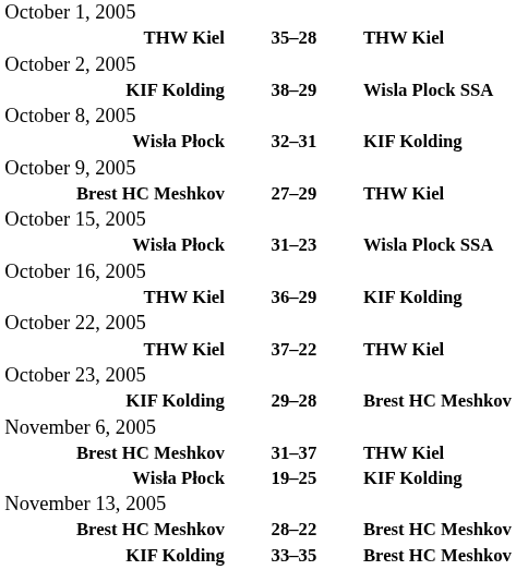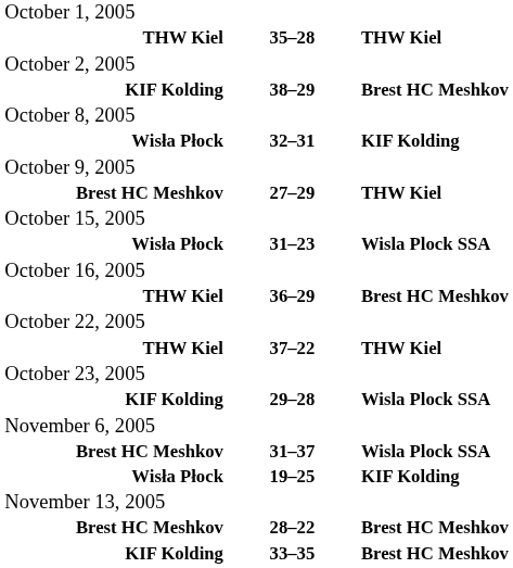 <table width=100% cellspacing=1>
 <tr>
 <th width=20%></th>
 <th width=12%></th>
 <th width=20%></th>
 <th></th>
 </tr>
 <tr>
 <td>October 1, 2005</td>
 </tr>
 <tr style=font-size:90%>
 <td align=right><strong>THW Kiel</strong></td>
 <td align=center><strong>35–28</strong></td>
 <td><strong>THW Kiel</strong></td>
 </tr>
 <tr>
 <td>October 2, 2005</td>
 </tr>
 <tr style=font-size:90%>
 <td align=right><strong>KIF Kolding</strong></td>
 <td align=center><strong>38–29</strong></td>
-<td><strong>Wisla Plock SSA</strong></td>
+<td><strong>Brest HC Meshkov</strong></td>
 </tr>
 <tr>
 <td>October 8, 2005</td>
 </tr>
 <tr style=font-size:90%>
 <td align=right><strong>Wisła Płock</strong></td>
 <td align=center><strong>32–31</strong></td>
 <td><strong>KIF Kolding</strong></td>
 </tr>
 <tr>
 <td>October 9, 2005</td>
 </tr>
 <tr style=font-size:90%>
 <td align=right><strong>Brest HC Meshkov</strong></td>
 <td align=center><strong>27–29</strong></td>
 <td><strong>THW Kiel</strong></td>
 </tr>
 <tr>
 <td>October 15, 2005</td>
 </tr>
 <tr style=font-size:90%>
 <td align=right><strong>Wisła Płock</strong></td>
 <td align=center><strong>31–23</strong></td>
 <td><strong>Wisla Plock SSA</strong></td>
 </tr>
 <tr>
 <td>October 16, 2005</td>
 </tr>
 <tr style=font-size:90%>
 <td align=right><strong>THW Kiel</strong></td>
 <td align=center><strong>36–29</strong></td>
-<td><strong>KIF Kolding</strong></td>
+<td><strong>Brest HC Meshkov</strong></td>
 </tr>
 <tr>
 <td>October 22, 2005</td>
 </tr>
 <tr style=font-size:90%>
 <td align=right><strong>THW Kiel</strong></td>
 <td align=center><strong>37–22</strong></td>
 <td><strong>THW Kiel</strong></td>
 </tr>
 <tr>
 <td>October 23, 2005</td>
 </tr>
 <tr style=font-size:90%>
 <td align=right><strong>KIF Kolding</strong></td>
 <td align=center><strong>29–28</strong></td>
-<td><strong>Brest HC Meshkov</strong></td>
+<td><strong>Wisla Plock SSA</strong></td>
 </tr>
 <tr>
 <td>November 6, 2005</td>
 </tr>
 <tr style=font-size:90%>
 <td align=right><strong>Brest HC Meshkov</strong></td>
 <td align=center><strong>31–37</strong></td>
-<td><strong>THW Kiel</strong></td>
+<td><strong>Wisla Plock SSA</strong></td>
 </tr>
 <tr style=font-size:90%>
 <td align=right><strong>Wisła Płock</strong></td>
 <td align=center><strong>19–25</strong></td>
 <td><strong>KIF Kolding</strong></td>
 </tr>
 <tr>
 <td>November 13, 2005</td>
 </tr>
 <tr style=font-size:90%>
 <td align=right><strong>Brest HC Meshkov</strong></td>
 <td align=center><strong>28–22</strong></td>
 <td><strong>Brest HC Meshkov</strong></td>
 </tr>
 <tr style=font-size:90%>
 <td align=right><strong>KIF Kolding</strong></td>
 <td align=center><strong>33–35</strong></td>
 <td><strong>Brest HC Meshkov</strong></td>
 </tr>
 </table>
